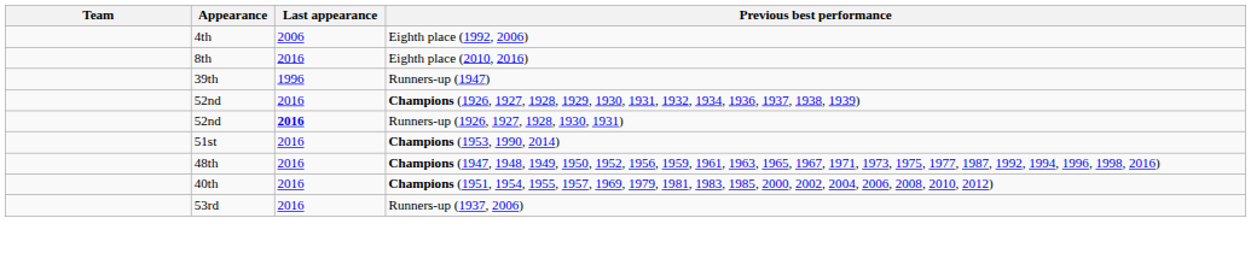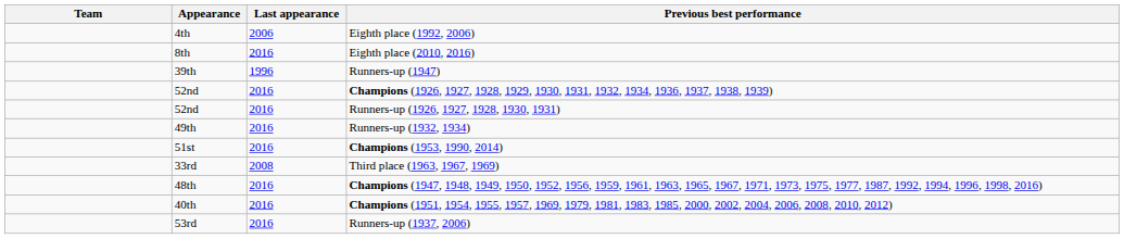 <table class="wikitable sortable" width=75%>
 <tr>
 <th width=15%>Team</th>
 <th>Appearance</th>
 <th>Last appearance</th>
 <th>Previous best performance</th>
 </tr>
 <tr>
 <td></td>
 <td>4th</td>
 <td><a href='#'>2006</a></td>
 <td>Eighth place (<a href='#'>1992</a>, <a href='#'>2006</a>)</td>
 </tr>
 <tr>
 <td></td>
 <td>8th</td>
 <td><a href='#'>2016</a></td>
 <td>Eighth place (<a href='#'>2010</a>, <a href='#'>2016</a>)</td>
 </tr>
 <tr>
 <td></td>
 <td>39th</td>
 <td><a href='#'>1996</a></td>
 <td>Runners-up (<a href='#'>1947</a>)</td>
 </tr>
 <tr>
 <td></td>
 <td>52nd</td>
 <td><a href='#'>2016</a></td>
 <td><strong>Champions</strong> (<a href='#'>1926</a>, <a href='#'>1927</a>, <a href='#'>1928</a>, <a href='#'>1929</a>, <a href='#'>1930</a>, <a href='#'>1931</a>, <a href='#'>1932</a>, <a href='#'>1934</a>, <a href='#'>1936</a>, <a href='#'>1937</a>, <a href='#'>1938</a>, <a href='#'>1939</a>)</td>
 </tr>
 <tr>
 <td></td>
 <td>52nd</td>
-<td><strong><a href='#'>2016</a></strong></td>
+<td><a href='#'>2016</a></td>
 <td>Runners-up (<a href='#'>1926</a>, <a href='#'>1927</a>, <a href='#'>1928</a>, <a href='#'>1930</a>, <a href='#'>1931</a>)</td>
+</tr>
+<tr>
+<td></td>
+<td>49th</td>
+<td><a href='#'>2016</a></td>
+<td>Runners-up (<a href='#'>1932</a>, <a href='#'>1934</a>)</td>
 </tr>
 <tr>
 <td></td>
 <td>51st</td>
 <td><a href='#'>2016</a></td>
 <td><strong>Champions</strong> (<a href='#'>1953</a>, <a href='#'>1990</a>, <a href='#'>2014</a>)</td>
+</tr>
+<tr>
+<td></td>
+<td>33rd</td>
+<td><a href='#'>2008</a></td>
+<td>Third place (<a href='#'>1963</a>, <a href='#'>1967</a>, <a href='#'>1969</a>)</td>
 </tr>
 <tr>
 <td></td>
 <td>48th</td>
 <td><a href='#'>2016</a></td>
 <td><strong>Champions</strong> (<a href='#'>1947</a>, <a href='#'>1948</a>, <a href='#'>1949</a>, <a href='#'>1950</a>, <a href='#'>1952</a>, <a href='#'>1956</a>, <a href='#'>1959</a>, <a href='#'>1961</a>, <a href='#'>1963</a>, <a href='#'>1965</a>, <a href='#'>1967</a>, <a href='#'>1971</a>, <a href='#'>1973</a>, <a href='#'>1975</a>, <a href='#'>1977</a>, <a href='#'>1987</a>, <a href='#'>1992</a>, <a href='#'>1994</a>, <a href='#'>1996</a>, <a href='#'>1998</a>, <a href='#'>2016</a>)</td>
 </tr>
 <tr>
 <td></td>
 <td>40th</td>
 <td><a href='#'>2016</a></td>
 <td><strong>Champions</strong> (<a href='#'>1951</a>, <a href='#'>1954</a>, <a href='#'>1955</a>, <a href='#'>1957</a>, <a href='#'>1969</a>, <a href='#'>1979</a>, <a href='#'>1981</a>, <a href='#'>1983</a>, <a href='#'>1985</a>, <a href='#'>2000</a>, <a href='#'>2002</a>, <a href='#'>2004</a>, <a href='#'>2006</a>, <a href='#'>2008</a>, <a href='#'>2010</a>, <a href='#'>2012</a>)</td>
 </tr>
 <tr>
 <td></td>
 <td>53rd</td>
 <td><a href='#'>2016</a></td>
 <td>Runners-up (<a href='#'>1937</a>, <a href='#'>2006</a>)</td>
 </tr>
 </table>
